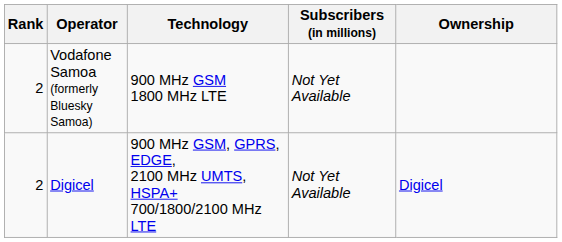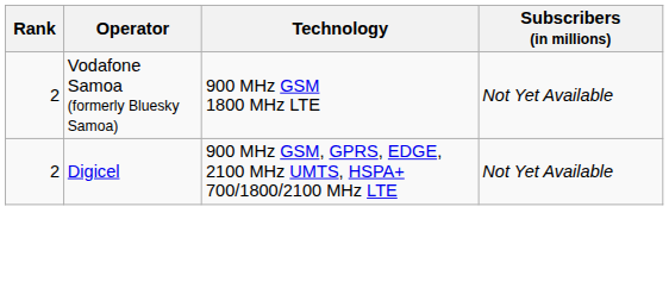 <table class="wikitable">
 <tr>
 <th style="width:3%;">Rank</th>
 <th style="width:15%;">Operator</th>
 <th style="width:30%;">Technology</th>
 <th style="width:20%;">Subscribers<br><small>(in millions)</small></th>
-<th style="width:32%;">Ownership</th>
 </tr>
 <tr>
 <td align=right>2</td>
 <td>Vodafone Samoa<br><small>(formerly Bluesky Samoa)</small></td>
 <td>900 MHz <a href='#'>GSM</a><br>1800 MHz LTE</td>
 <td><em>Not Yet Available</em></td>
-<td></td>
 </tr>
 <tr>
 <td align=right>2</td>
 <td><a href='#'>Digicel</a></td>
 <td>900 MHz <a href='#'>GSM</a>, <a href='#'>GPRS</a>, <a href='#'>EDGE</a>,<br>2100 MHz <a href='#'>UMTS</a>, <a href='#'>HSPA+</a><br>700/1800/2100 MHz <a href='#'>LTE</a></td>
 <td><em>Not Yet Available</em></td>
-<td><a href='#'>Digicel</a></td>
 </tr>
 </table>
